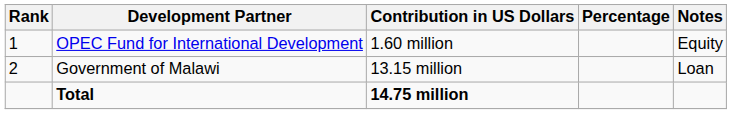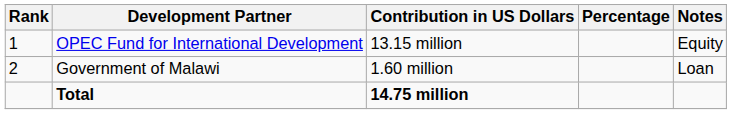 <table class="wikitable sortable" style="margin: 0.5em auto">
 <tr>
 <th>Rank</th>
 <th>Development Partner</th>
 <th>Contribution in US Dollars</th>
 <th>Percentage</th>
 <th>Notes</th>
 </tr>
 <tr>
 <td>1</td>
 <td><a href='#'>OPEC Fund for International Development</a></td>
-<td>1.60 million</td>
+<td>13.15 million</td>
 <td></td>
 <td>Equity</td>
 </tr>
 <tr>
 <td>2</td>
 <td>Government of Malawi</td>
-<td>13.15 million</td>
+<td>1.60 million</td>
 <td></td>
 <td>Loan</td>
 </tr>
 <tr>
 <td></td>
 <td><strong>Total</strong></td>
 <td><strong>14.75 million</strong></td>
 <td></td>
 <td></td>
 </tr>
 <tr>
 </tr>
 </table>
